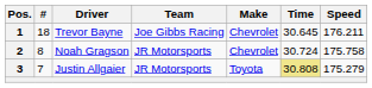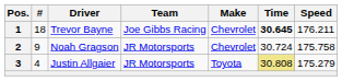 <table class="wikitable" style="font-size:95%">
 <tr>
 <th>Pos.</th>
 <th>#</th>
 <th>Driver</th>
 <th>Team</th>
 <th>Make</th>
 <th>Time</th>
 <th>Speed</th>
 </tr>
 <tr>
 <th>1</th>
 <td>18</td>
 <td><a href='#'>Trevor Bayne</a></td>
 <td><a href='#'>Joe Gibbs Racing</a></td>
 <td><a href='#'>Chevrolet</a></td>
-<td>30.645</td>
+<td><strong>30.645</strong></td>
 <td>176.211</td>
 </tr>
 <tr>
 <th>2</th>
-<td>8</td>
+<td>9</td>
 <td><a href='#'>Noah Gragson</a></td>
 <td><a href='#'>JR Motorsports</a></td>
 <td><a href='#'>Chevrolet</a></td>
 <td>30.724</td>
 <td>175.758</td>
 </tr>
 <tr>
 <th>3</th>
-<td>7</td>
+<td>4</td>
 <td><a href='#'>Justin Allgaier</a></td>
 <td><a href='#'>JR Motorsports</a></td>
 <td><a href='#'>Toyota</a></td>
 <td style="background: khaki;">30.808</td>
 <td>175.279</td>
 </tr>
 <tr>
 <th colspan="7"></th>
 </tr>
 </table>
